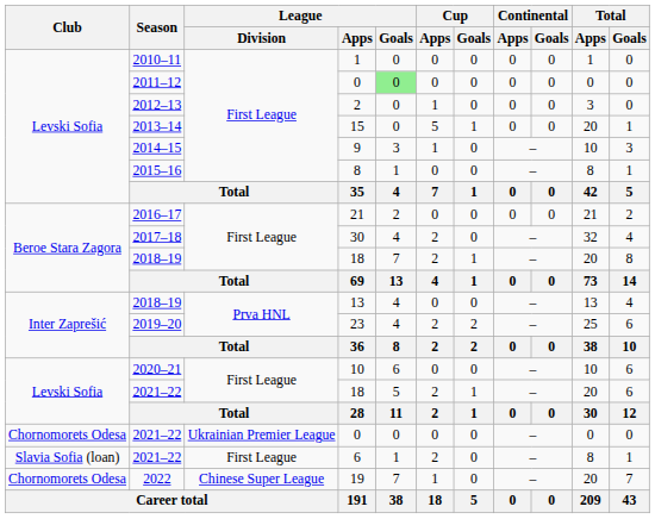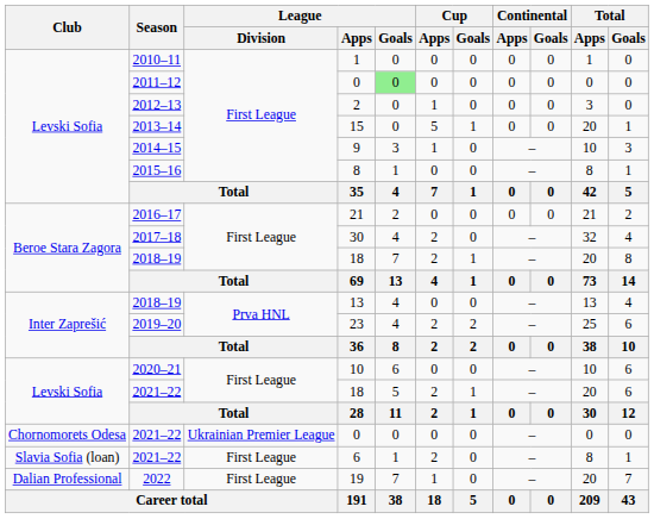 <table class="wikitable" style="text-align: center;">
 <tr>
 <th rowspan="2">Club</th>
 <th rowspan="2">Season</th>
 <th colspan="3">League</th>
 <th colspan="2">Cup</th>
 <th colspan="2">Continental</th>
 <th colspan="2">Total</th>
 </tr>
 <tr>
 <th>Division</th>
 <th>Apps</th>
 <th>Goals</th>
 <th>Apps</th>
 <th>Goals</th>
 <th>Apps</th>
 <th>Goals</th>
 <th>Apps</th>
 <th>Goals</th>
 </tr>
 <tr>
 <td rowspan="7"><a href='#'>Levski Sofia</a></td>
 <td><a href='#'>2010–11</a></td>
 <td rowspan="6"><a href='#'>First League</a></td>
 <td>1</td>
 <td>0</td>
 <td>0</td>
 <td>0</td>
 <td>0</td>
 <td>0</td>
 <td>1</td>
 <td>0</td>
 </tr>
 <tr>
 <td><a href='#'>2011–12</a></td>
 <td>0</td>
 <td style="background: lightgreen;">0</td>
 <td>0</td>
 <td>0</td>
 <td>0</td>
 <td>0</td>
 <td>0</td>
 <td>0</td>
 </tr>
 <tr>
 <td><a href='#'>2012–13</a></td>
 <td>2</td>
 <td>0</td>
 <td>1</td>
 <td>0</td>
 <td>0</td>
 <td>0</td>
 <td>3</td>
 <td>0</td>
 </tr>
 <tr>
 <td><a href='#'>2013–14</a></td>
 <td>15</td>
 <td>0</td>
 <td>5</td>
 <td>1</td>
 <td>0</td>
 <td>0</td>
 <td>20</td>
 <td>1</td>
 </tr>
 <tr>
 <td><a href='#'>2014–15</a></td>
 <td>9</td>
 <td>3</td>
 <td>1</td>
 <td>0</td>
 <td colspan="2">–</td>
 <td>10</td>
 <td>3</td>
 </tr>
 <tr>
 <td><a href='#'>2015–16</a></td>
 <td>8</td>
 <td>1</td>
 <td>0</td>
 <td>0</td>
 <td colspan="2">–</td>
 <td>8</td>
 <td>1</td>
 </tr>
 <tr>
 <th colspan="2">Total</th>
 <th>35</th>
 <th>4</th>
 <th>7</th>
 <th>1</th>
 <th>0</th>
 <th>0</th>
 <th>42</th>
 <th>5</th>
 </tr>
 <tr>
 <td rowspan="4"><a href='#'>Beroe Stara Zagora</a></td>
 <td><a href='#'>2016–17</a></td>
 <td rowspan="3">First League</td>
 <td>21</td>
 <td>2</td>
 <td>0</td>
 <td>0</td>
 <td>0</td>
 <td>0</td>
 <td>21</td>
 <td>2</td>
 </tr>
 <tr>
 <td><a href='#'>2017–18</a></td>
 <td>30</td>
 <td>4</td>
 <td>2</td>
 <td>0</td>
 <td colspan="2">–</td>
 <td>32</td>
 <td>4</td>
 </tr>
 <tr>
 <td><a href='#'>2018–19</a></td>
 <td>18</td>
 <td>7</td>
 <td>2</td>
 <td>1</td>
 <td colspan="2">–</td>
 <td>20</td>
 <td>8</td>
 </tr>
 <tr>
 <th colspan="2">Total</th>
 <th>69</th>
 <th>13</th>
 <th>4</th>
 <th>1</th>
 <th>0</th>
 <th>0</th>
 <th>73</th>
 <th>14</th>
 </tr>
 <tr>
 <td rowspan="3"><a href='#'>Inter Zaprešić</a></td>
 <td><a href='#'>2018–19</a></td>
 <td rowspan="2"><a href='#'>Prva HNL</a></td>
 <td>13</td>
 <td>4</td>
 <td>0</td>
 <td>0</td>
 <td colspan="2">–</td>
 <td>13</td>
 <td>4</td>
 </tr>
 <tr>
 <td><a href='#'>2019–20</a></td>
 <td>23</td>
 <td>4</td>
 <td>2</td>
 <td>2</td>
 <td colspan="2">–</td>
 <td>25</td>
 <td>6</td>
 </tr>
 <tr>
 <th colspan="2">Total</th>
 <th>36</th>
 <th>8</th>
 <th>2</th>
 <th>2</th>
 <th>0</th>
 <th>0</th>
 <th>38</th>
 <th>10</th>
 </tr>
 <tr>
 <td rowspan="3"><a href='#'>Levski Sofia</a></td>
 <td><a href='#'>2020–21</a></td>
 <td rowspan="2">First League</td>
 <td>10</td>
 <td>6</td>
 <td>0</td>
 <td>0</td>
 <td colspan="2">–</td>
 <td>10</td>
 <td>6</td>
 </tr>
 <tr>
 <td><a href='#'>2021–22</a></td>
 <td>18</td>
 <td>5</td>
 <td>2</td>
 <td>1</td>
 <td colspan="2">–</td>
 <td>20</td>
 <td>6</td>
 </tr>
 <tr>
 <th colspan="2">Total</th>
 <th>28</th>
 <th>11</th>
 <th>2</th>
 <th>1</th>
 <th>0</th>
 <th>0</th>
 <th>30</th>
 <th>12</th>
 </tr>
 <tr>
 <td><a href='#'> Chornomorets Odesa</a></td>
 <td><a href='#'>2021–22</a></td>
 <td><a href='#'>Ukrainian Premier League</a></td>
 <td>0</td>
 <td>0</td>
 <td>0</td>
 <td>0</td>
 <td colspan="2">–</td>
 <td>0</td>
 <td>0</td>
 </tr>
 <tr>
 <td><a href='#'>Slavia Sofia</a> (loan)</td>
 <td><a href='#'>2021–22</a></td>
 <td>First League</td>
 <td>6</td>
 <td>1</td>
 <td>2</td>
 <td>0</td>
 <td colspan="2">–</td>
 <td>8</td>
 <td>1</td>
 </tr>
 <tr>
-<td><a href='#'> Chornomorets Odesa</a></td>
+<td><a href='#'>Dalian Professional</a></td>
 <td><a href='#'>2022</a></td>
-<td><a href='#'>Chinese Super League</a></td>
+<td>First League</td>
 <td>19</td>
 <td>7</td>
 <td>1</td>
 <td>0</td>
 <td colspan="2">–</td>
 <td>20</td>
 <td>7</td>
 </tr>
 <tr>
 <th colspan="3">Career total</th>
 <th>191</th>
 <th>38</th>
 <th>18</th>
 <th>5</th>
 <th>0</th>
 <th>0</th>
 <th>209</th>
 <th>43</th>
 </tr>
 </table>
